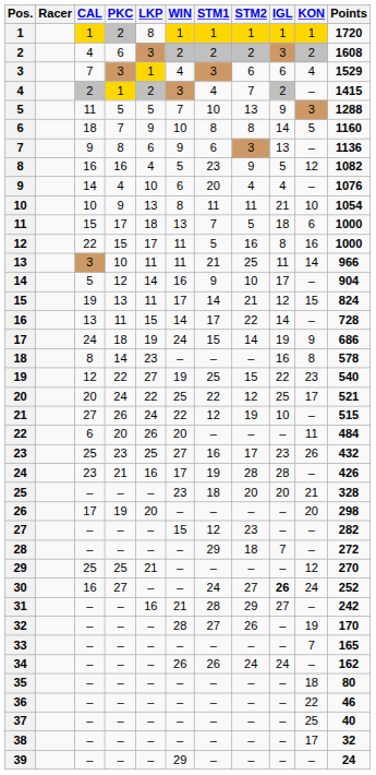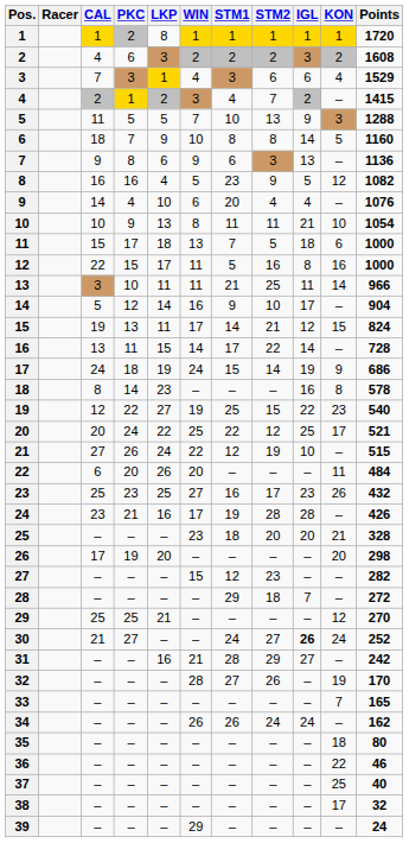 <table class="wikitable sortable plainrowheaders" style="text-align:center;">
 <tr>
 <th scope="col">Pos.</th>
 <th scope="col">Racer</th>
 <th scope="col"> <a href='#'>CAL</a></th>
 <th scope="col"> <a href='#'>PKC</a></th>
 <th scope="col"> <a href='#'>LKP</a></th>
 <th scope="col"> <a href='#'>WIN</a></th>
 <th scope="col"> <a href='#'>STM1</a></th>
 <th scope="col"> <a href='#'>STM2</a></th>
 <th scope="col"> <a href='#'>IGL</a></th>
 <th scope="col"> <a href='#'>KON</a></th>
 <th style="width:45px;">Points</th>
 </tr>
 <tr>
 <th style="text-align:center;">1</th>
 <td align="left"></td>
 <td style="background:gold;">1</td>
 <td style="background:silver;">2</td>
 <td>8</td>
 <td style="background:gold;">1</td>
 <td style="background:gold;">1</td>
 <td style="background:gold;">1</td>
 <td style="background:gold;">1</td>
 <td style="background:gold;">1</td>
 <td><strong>1720</strong></td>
 </tr>
 <tr>
 <th style="text-align:center;">2</th>
 <td align="left"></td>
 <td>4</td>
 <td>6</td>
 <td style="background:#cc9966;">3</td>
 <td style="background:silver;">2</td>
 <td style="background:silver;">2</td>
 <td style="background:silver;">2</td>
 <td style="background:#cc9966;">3</td>
 <td style="background:silver;">2</td>
 <td><strong>1608</strong></td>
 </tr>
 <tr>
 <th style="text-align:center;">3</th>
 <td align="left"></td>
 <td>7</td>
 <td style="background:#cc9966;">3</td>
 <td style="background:gold;">1</td>
 <td>4</td>
 <td style="background:#cc9966;">3</td>
 <td>6</td>
 <td>6</td>
 <td>4</td>
 <td><strong>1529</strong></td>
 </tr>
 <tr>
 <th style="text-align:center;">4</th>
 <td align="left"></td>
 <td style="background:silver;">2</td>
 <td style="background:gold;">1</td>
 <td style="background:silver;">2</td>
 <td style="background:#cc9966;">3</td>
 <td>4</td>
 <td>7</td>
 <td style="background:silver;">2</td>
 <td>–</td>
 <td><strong>1415</strong></td>
 </tr>
 <tr>
 <th style="text-align:center;">5</th>
 <td align="left"></td>
 <td>11</td>
 <td>5</td>
 <td>5</td>
 <td>7</td>
 <td>10</td>
 <td>13</td>
 <td>9</td>
 <td style="background:#cc9966;">3</td>
 <td><strong>1288</strong></td>
 </tr>
 <tr>
 <th style="text-align:center;">6</th>
 <td align="left"></td>
 <td>18</td>
 <td>7</td>
 <td>9</td>
 <td>10</td>
 <td>8</td>
 <td>8</td>
 <td>14</td>
 <td>5</td>
 <td><strong>1160</strong></td>
 </tr>
 <tr>
 <th style="text-align:center;">7</th>
 <td align="left"></td>
 <td>9</td>
 <td>8</td>
 <td>6</td>
 <td>9</td>
 <td>6</td>
 <td style="background:#cc9966;">3</td>
 <td>13</td>
 <td>–</td>
 <td><strong>1136</strong></td>
 </tr>
 <tr>
 <th style="text-align:center;">8</th>
 <td align="left"></td>
 <td>16</td>
 <td>16</td>
 <td>4</td>
 <td>5</td>
 <td>23</td>
 <td>9</td>
 <td>5</td>
 <td>12</td>
 <td><strong>1082</strong></td>
 </tr>
 <tr>
 <th style="text-align:center;">9</th>
 <td align="left"></td>
 <td>14</td>
 <td>4</td>
 <td>10</td>
 <td>6</td>
 <td>20</td>
 <td>4</td>
 <td>4</td>
 <td>–</td>
 <td><strong>1076</strong></td>
 </tr>
 <tr>
 <th style="text-align:center;">10</th>
 <td align="left"></td>
 <td>10</td>
 <td>9</td>
 <td>13</td>
 <td>8</td>
 <td>11</td>
 <td>11</td>
 <td>21</td>
 <td>10</td>
 <td><strong>1054</strong></td>
 </tr>
 <tr>
 <th style="text-align:center;">11</th>
 <td align="left"></td>
 <td>15</td>
 <td>17</td>
 <td>18</td>
 <td>13</td>
 <td>7</td>
 <td>5</td>
 <td>18</td>
 <td>6</td>
 <td><strong>1000</strong></td>
 </tr>
 <tr>
 <th style="text-align:center;">12</th>
 <td align="left"></td>
 <td>22</td>
 <td>15</td>
 <td>17</td>
 <td>11</td>
 <td>5</td>
 <td>16</td>
 <td>8</td>
 <td>16</td>
 <td><strong>1000</strong></td>
 </tr>
 <tr>
 <th style="text-align:center;">13</th>
 <td align="left"></td>
 <td style="background:#c96;">3</td>
 <td>10</td>
 <td>11</td>
 <td>11</td>
 <td>21</td>
 <td>25</td>
 <td>11</td>
 <td>14</td>
 <td><strong>966</strong></td>
 </tr>
 <tr>
 <th style="text-align:center;">14</th>
 <td align="left"></td>
 <td>5</td>
 <td>12</td>
 <td>14</td>
 <td>16</td>
 <td>9</td>
 <td>10</td>
 <td>17</td>
 <td>–</td>
 <td><strong>904</strong></td>
 </tr>
 <tr>
 <th style="text-align:center;">15</th>
 <td align="left"></td>
 <td>19</td>
 <td>13</td>
 <td>11</td>
 <td>17</td>
 <td>14</td>
 <td>21</td>
 <td>12</td>
 <td>15</td>
 <td><strong>824</strong></td>
 </tr>
 <tr>
 <th style="text-align:center;">16</th>
 <td align="left"></td>
 <td>13</td>
 <td>11</td>
 <td>15</td>
 <td>14</td>
 <td>17</td>
 <td>22</td>
 <td>14</td>
 <td>–</td>
 <td><strong>728</strong></td>
 </tr>
 <tr>
 <th style="text-align:center;">17</th>
 <td align="left"></td>
 <td>24</td>
 <td>18</td>
 <td>19</td>
 <td>24</td>
 <td>15</td>
 <td>14</td>
 <td>19</td>
 <td>9</td>
 <td><strong>686</strong></td>
 </tr>
 <tr>
 <th style="text-align:center;">18</th>
 <td align="left"></td>
 <td>8</td>
 <td>14</td>
 <td>23</td>
 <td>–</td>
 <td>–</td>
 <td>–</td>
 <td>16</td>
 <td>8</td>
 <td><strong>578</strong></td>
 </tr>
 <tr>
 <th style="text-align:center;">19</th>
 <td align="left"></td>
 <td>12</td>
 <td>22</td>
 <td>27</td>
 <td>19</td>
 <td>25</td>
 <td>15</td>
 <td>22</td>
 <td>23</td>
 <td><strong>540</strong></td>
 </tr>
 <tr>
 <th style="text-align:center;">20</th>
 <td align="left"></td>
 <td>20</td>
 <td>24</td>
 <td>22</td>
 <td>25</td>
 <td>22</td>
 <td>12</td>
 <td>25</td>
 <td>17</td>
 <td><strong>521</strong></td>
 </tr>
 <tr>
 <th style="text-align:center;">21</th>
 <td align="left"></td>
 <td>27</td>
 <td>26</td>
 <td>24</td>
 <td>22</td>
 <td>12</td>
 <td>19</td>
 <td>10</td>
 <td>–</td>
 <td><strong>515</strong></td>
 </tr>
 <tr>
 <th style="text-align:center;">22</th>
 <td align="left"></td>
 <td>6</td>
 <td>20</td>
 <td>26</td>
 <td>20</td>
 <td>–</td>
 <td>–</td>
 <td>–</td>
 <td>11</td>
 <td><strong>484</strong></td>
 </tr>
 <tr>
 <th style="text-align:center;">23</th>
 <td align="left"></td>
 <td>25</td>
 <td>23</td>
 <td>25</td>
 <td>27</td>
 <td>16</td>
 <td>17</td>
 <td>23</td>
 <td>26</td>
 <td><strong>432</strong></td>
 </tr>
 <tr>
 <th style="text-align:center;">24</th>
 <td align="left"></td>
 <td>23</td>
 <td>21</td>
 <td>16</td>
 <td>17</td>
 <td>19</td>
 <td>28</td>
 <td>28</td>
 <td>–</td>
 <td><strong>426</strong></td>
 </tr>
 <tr>
 <th style="text-align:center;">25</th>
 <td align="left"></td>
 <td>–</td>
 <td>–</td>
 <td>–</td>
 <td>23</td>
 <td>18</td>
 <td>20</td>
 <td>20</td>
 <td>21</td>
 <td><strong>328</strong></td>
 </tr>
 <tr>
 <th style="text-align:center;">26</th>
 <td align="left"></td>
 <td>17</td>
 <td>19</td>
 <td>20</td>
 <td>–</td>
 <td>–</td>
 <td>–</td>
 <td>–</td>
 <td>20</td>
 <td><strong>298</strong></td>
 </tr>
 <tr>
 <th style="text-align:center;">27</th>
 <td align="left"></td>
 <td>–</td>
 <td>–</td>
 <td>–</td>
 <td>15</td>
 <td>12</td>
 <td>23</td>
 <td>–</td>
 <td>–</td>
 <td><strong>282</strong></td>
 </tr>
 <tr>
 <th style="text-align:center;">28</th>
 <td align="left"></td>
 <td>–</td>
 <td>–</td>
 <td>–</td>
 <td>–</td>
 <td>29</td>
 <td>18</td>
 <td>7</td>
 <td>–</td>
 <td><strong>272</strong></td>
 </tr>
 <tr>
 <th style="text-align:center;">29</th>
 <td align="left"></td>
 <td>25</td>
 <td>25</td>
 <td>21</td>
 <td>–</td>
 <td>–</td>
 <td>–</td>
 <td>–</td>
 <td>12</td>
 <td><strong>270</strong></td>
 </tr>
 <tr>
 <th style="text-align:center;">30</th>
 <td align="left"></td>
-<td>16</td>
+<td>21</td>
 <td>27</td>
 <td>–</td>
 <td>–</td>
 <td>24</td>
 <td>27</td>
 <td><strong>26</strong></td>
 <td>24</td>
 <td><strong>252</strong></td>
 </tr>
 <tr>
 <th style="text-align:center;">31</th>
 <td align="left"></td>
 <td>–</td>
 <td>–</td>
 <td>16</td>
 <td>21</td>
 <td>28</td>
 <td>29</td>
 <td>27</td>
 <td>–</td>
 <td><strong>242</strong></td>
 </tr>
 <tr>
 <th style="text-align:center;">32</th>
 <td align="left"></td>
 <td>–</td>
 <td>–</td>
 <td>–</td>
 <td>28</td>
 <td>27</td>
 <td>26</td>
 <td>–</td>
 <td>19</td>
 <td><strong>170</strong></td>
 </tr>
 <tr>
 <th style="text-align:center;">33</th>
 <td align="left"></td>
 <td>–</td>
 <td>–</td>
 <td>–</td>
 <td>–</td>
 <td>–</td>
 <td>–</td>
 <td>–</td>
 <td>7</td>
 <td><strong>165</strong></td>
 </tr>
 <tr>
 <th style="text-align:center;">34</th>
 <td align="left"></td>
 <td>–</td>
 <td>–</td>
 <td>–</td>
 <td>26</td>
 <td>26</td>
 <td>24</td>
 <td>24</td>
 <td>–</td>
 <td><strong>162</strong></td>
 </tr>
 <tr>
 <th style="text-align:center;">35</th>
 <td align="left"></td>
 <td>–</td>
 <td>–</td>
 <td>–</td>
 <td>–</td>
 <td>–</td>
 <td>–</td>
 <td>–</td>
 <td>18</td>
 <td><strong>80</strong></td>
 </tr>
 <tr>
 <th style="text-align:center;">36</th>
 <td align="left"></td>
 <td>–</td>
 <td>–</td>
 <td>–</td>
 <td>–</td>
 <td>–</td>
 <td>–</td>
 <td>–</td>
 <td>22</td>
 <td><strong>46</strong></td>
 </tr>
 <tr>
 <th style="text-align:center;">37</th>
 <td align="left"></td>
 <td>–</td>
 <td>–</td>
 <td>–</td>
 <td>–</td>
 <td>–</td>
 <td>–</td>
 <td>–</td>
 <td>25</td>
 <td><strong>40</strong></td>
 </tr>
 <tr>
 <th style="text-align:center;">38</th>
 <td align="left"></td>
 <td>–</td>
 <td>–</td>
 <td>–</td>
 <td>–</td>
 <td>–</td>
 <td>–</td>
 <td>–</td>
 <td>17</td>
 <td><strong>32</strong></td>
 </tr>
 <tr>
 <th style="text-align:center;">39</th>
 <td align="left"></td>
 <td>–</td>
 <td>–</td>
 <td>–</td>
 <td>29</td>
 <td>–</td>
 <td>–</td>
 <td>–</td>
 <td>–</td>
 <td><strong>24</strong></td>
 </tr>
 </table>
